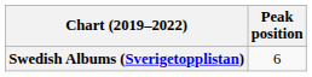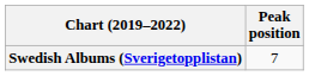 <table class="wikitable plainrowheaders">
 <tr>
 <th>Chart (2019–2022)</th>
 <th>Peak<br>position</th>
 </tr>
 <tr>
 <th scope="row">Swedish Albums (<a href='#'>Sverigetopplistan</a>)</th>
-<td style="text-align:center">6</td>
+<td style="text-align:center">7</td>
 </tr>
 </table>
